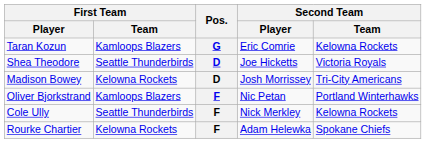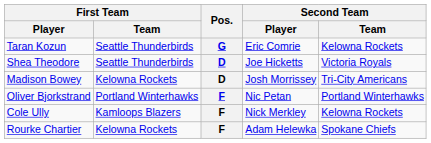 <table class="wikitable">
 <tr>
 <th colspan="2">First Team</th>
 <th style="width:10%;" rowspan="2">Pos.</th>
 <th colspan="2">Second Team</th>
 </tr>
 <tr>
 <th>Player</th>
 <th>Team</th>
 <th>Player</th>
 <th>Team</th>
 </tr>
 <tr>
 <td><a href='#'>Taran Kozun</a></td>
-<td><a href='#'>Kamloops Blazers</a></td>
+<td><a href='#'>Seattle Thunderbirds</a></td>
 <th style="text-align:center;"><a href='#'>G</a></th>
 <td><a href='#'>Eric Comrie</a></td>
 <td><a href='#'>Kelowna Rockets</a></td>
 </tr>
 <tr>
 <td><a href='#'>Shea Theodore</a></td>
 <td><a href='#'>Seattle Thunderbirds</a></td>
 <th style="text-align:center;"><a href='#'>D</a></th>
 <td><a href='#'>Joe Hicketts</a></td>
 <td><a href='#'>Victoria Royals</a></td>
 </tr>
 <tr>
 <td><a href='#'>Madison Bowey</a></td>
 <td><a href='#'>Kelowna Rockets</a></td>
 <th style="text-align:center;">D</th>
 <td><a href='#'>Josh Morrissey</a></td>
 <td><a href='#'>Tri-City Americans</a></td>
 </tr>
 <tr>
 <td><a href='#'>Oliver Bjorkstrand</a></td>
-<td><a href='#'>Kamloops Blazers</a></td>
+<td><a href='#'>Portland Winterhawks</a></td>
 <th style="text-align:center;"><a href='#'>F</a></th>
 <td><a href='#'>Nic Petan</a></td>
 <td><a href='#'>Portland Winterhawks</a></td>
 </tr>
 <tr>
 <td><a href='#'>Cole Ully</a></td>
-<td><a href='#'>Seattle Thunderbirds</a></td>
+<td><a href='#'>Kamloops Blazers</a></td>
 <th style="text-align:center;">F</th>
 <td><a href='#'>Nick Merkley</a></td>
 <td><a href='#'>Kelowna Rockets</a></td>
 </tr>
 <tr>
 <td><a href='#'>Rourke Chartier</a></td>
 <td><a href='#'>Kelowna Rockets</a></td>
 <th style="text-align:center;">F</th>
 <td><a href='#'>Adam Helewka</a></td>
 <td><a href='#'>Spokane Chiefs</a></td>
 </tr>
 </table>
